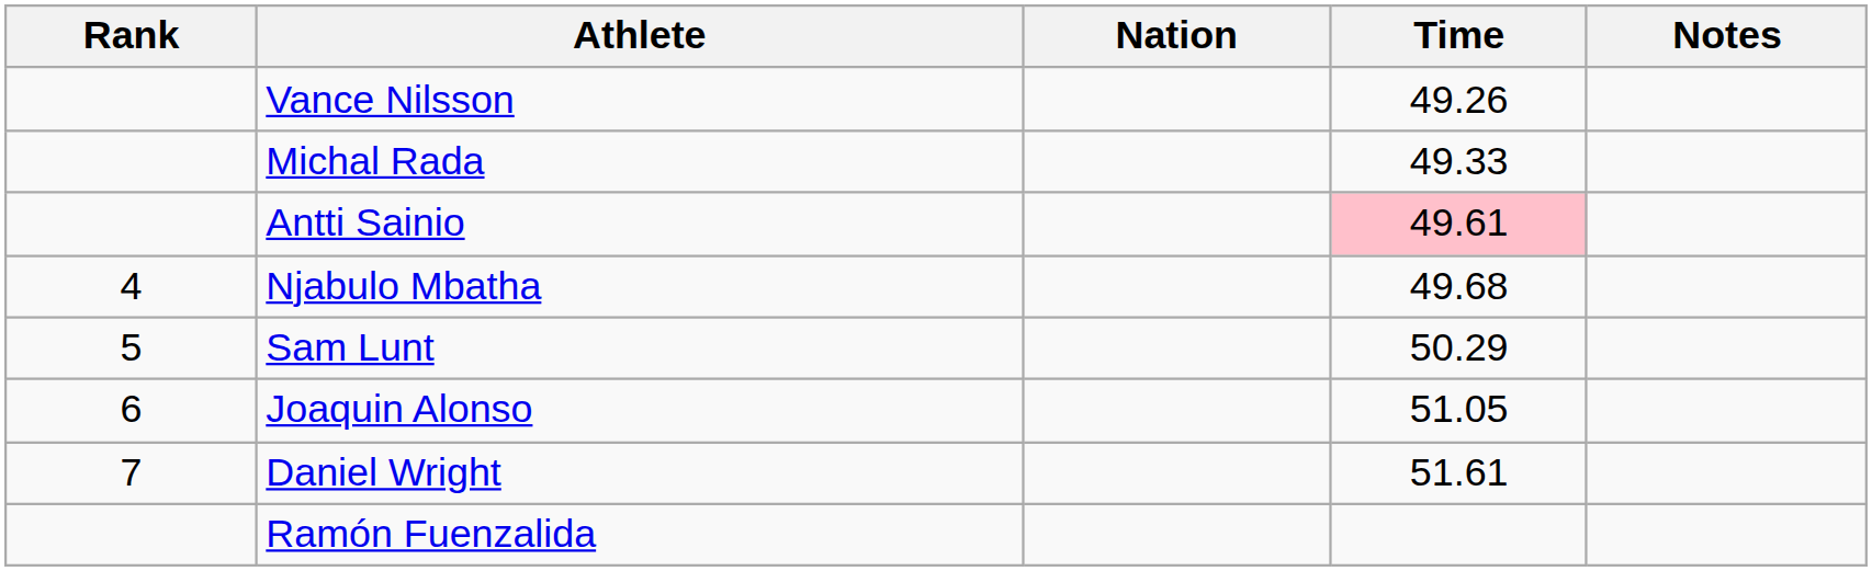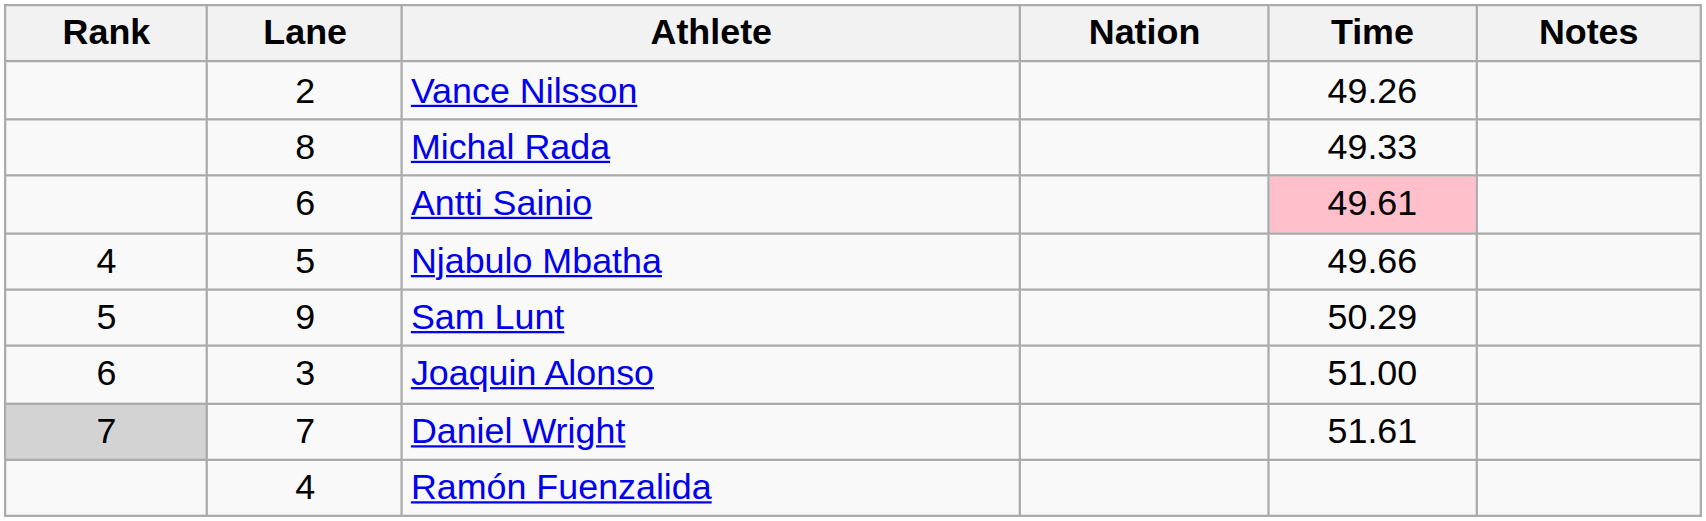 <table class="wikitable sortable" style="text-align:center;width: 60%;">
 <tr>
 <th scope="col">Rank</th>
+<th scope="col">Lane</th>
 <th scope="col">Athlete</th>
 <th scope="col">Nation</th>
 <th scope="col">Time</th>
 <th scope="col">Notes</th>
 </tr>
 <tr>
 <td></td>
+<td>2</td>
 <td align=left><a href='#'>Vance Nilsson</a></td>
 <td align=left></td>
 <td>49.26</td>
 <td></td>
 </tr>
 <tr>
 <td></td>
+<td>8</td>
 <td align=left><a href='#'>Michal Rada</a></td>
 <td align=left></td>
 <td>49.33</td>
 <td></td>
 </tr>
 <tr>
 <td></td>
+<td>6</td>
 <td align=left><a href='#'>Antti Sainio</a></td>
 <td align=left></td>
 <td style="background: pink;">49.61</td>
 <td></td>
 </tr>
 <tr>
 <td>4</td>
+<td>5</td>
 <td align=left><a href='#'>Njabulo Mbatha</a></td>
 <td align=left></td>
-<td>49.68</td>
+<td>49.66</td>
 <td></td>
 </tr>
 <tr>
 <td>5</td>
+<td>9</td>
 <td align=left><a href='#'>Sam Lunt</a></td>
 <td align=left></td>
 <td>50.29</td>
 <td></td>
 </tr>
 <tr>
 <td>6</td>
+<td>3</td>
 <td align=left><a href='#'>Joaquin Alonso</a></td>
 <td align=left></td>
-<td>51.05</td>
+<td>51.00</td>
 <td></td>
 </tr>
 <tr>
+<td style="background: lightgrey;">7</td>
 <td>7</td>
 <td align=left><a href='#'>Daniel Wright</a></td>
 <td align=left></td>
 <td>51.61</td>
 <td></td>
 </tr>
 <tr>
 <td></td>
+<td>4</td>
 <td align=left><a href='#'>Ramón Fuenzalida</a></td>
 <td align=left></td>
 <td></td>
 <td></td>
 </tr>
 </table>
